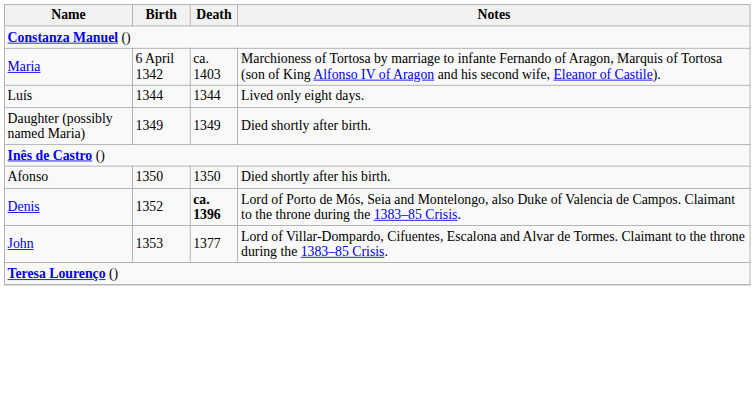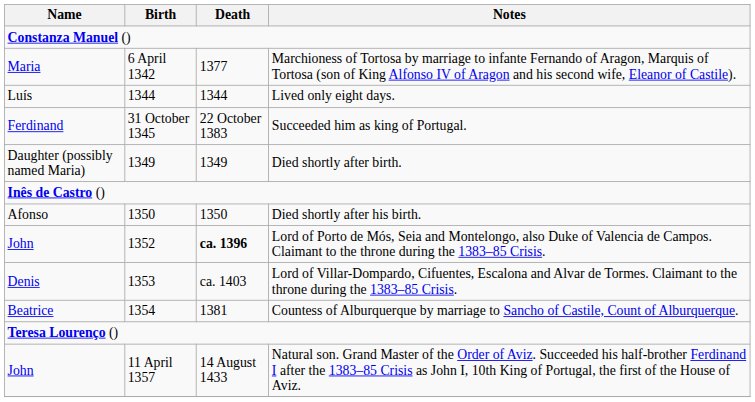 <table class="wikitable">
 <tr>
 <th>Name</th>
 <th>Birth</th>
 <th>Death</th>
 <th>Notes</th>
 </tr>
 <tr>
 <td colspan=4><strong><a href='#'>Constanza Manuel</a></strong> ()</td>
 </tr>
 <tr>
 <td><a href='#'>Maria</a></td>
 <td>6 April 1342</td>
-<td>ca. 1403</td>
+<td>1377</td>
 <td>Marchioness of Tortosa by marriage to infante Fernando of Aragon, Marquis of Tortosa (son of King <a href='#'>Alfonso IV of Aragon</a> and his second wife, <a href='#'>Eleanor of Castile</a>).</td>
 </tr>
 <tr>
 <td>Luís</td>
 <td>1344</td>
 <td>1344</td>
 <td>Lived only eight days.</td>
+</tr>
+<tr>
+<td><a href='#'>Ferdinand</a></td>
+<td>31 October 1345</td>
+<td>22 October 1383</td>
+<td>Succeeded him as king of Portugal.</td>
 </tr>
 <tr>
 <td>Daughter (possibly named Maria)</td>
 <td>1349</td>
 <td>1349</td>
 <td>Died shortly after birth.</td>
 </tr>
 <tr>
 <td colspan=4><strong><a href='#'>Inês de Castro</a></strong> ()</td>
 </tr>
 <tr>
 <td>Afonso</td>
 <td>1350</td>
 <td>1350</td>
 <td>Died shortly after his birth.</td>
 </tr>
 <tr>
-<td><a href='#'>Denis</a></td>
+<td><a href='#'>John</a></td>
 <td>1352</td>
 <td><strong>ca. 1396</strong></td>
 <td>Lord of Porto de Mós, Seia and Montelongo, also Duke of Valencia de Campos. Claimant to the throne during the <a href='#'>1383–85 Crisis</a>.</td>
 </tr>
 <tr>
-<td><a href='#'>John</a></td>
+<td><a href='#'>Denis</a></td>
 <td>1353</td>
-<td>1377</td>
+<td>ca. 1403</td>
 <td>Lord of Villar-Dompardo, Cifuentes, Escalona and Alvar de Tormes. Claimant to the throne during the <a href='#'>1383–85 Crisis</a>.</td>
+</tr>
+<tr>
+<td><a href='#'>Beatrice</a></td>
+<td>1354</td>
+<td>1381</td>
+<td>Countess of Alburquerque by marriage to <a href='#'>Sancho of Castile, Count of Alburquerque</a>.</td>
 </tr>
 <tr>
 <td colspan=4><strong><a href='#'>Teresa Lourenço</a></strong> ()</td>
 </tr>
 <tr>
+<td><a href='#'>John</a></td>
+<td>11 April 1357</td>
+<td>14 August 1433</td>
+<td>Natural son. Grand Master of the <a href='#'>Order of Aviz</a>. Succeeded his half-brother <a href='#'>Ferdinand I</a> after the <a href='#'>1383–85 Crisis</a> as John I, 10th King of Portugal, the first of the House of Aviz.</td>
+</tr>
+<tr>
 </tr>
 </table>
